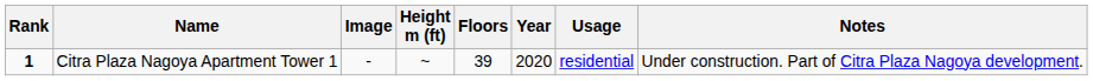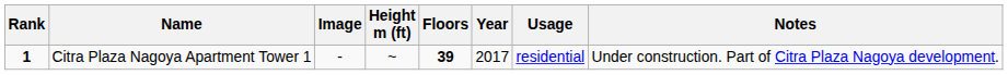 <table class="sortable wikitable">
 <tr>
 <th>Rank</th>
 <th>Name</th>
 <th class=unsortable>Image</th>
 <th>Height<br>m (ft)</th>
 <th>Floors</th>
 <th>Year</th>
 <th>Usage</th>
 <th class=unsortable>Notes</th>
 </tr>
 <tr bgcolor="">
 <td align=center><strong>1</strong></td>
 <td>Citra Plaza Nagoya Apartment Tower 1</td>
 <td align=center>-</td>
 <td align=center>~</td>
-<td align=center>39</td>
-<td align=center>2020</td>
+<td align=center><strong>39</strong></td>
+<td align=center>2017</td>
 <td align=center><a href='#'>residential</a></td>
 <td>Under construction. Part of <a href='#'>Citra Plaza Nagoya development</a>.</td>
 </tr>
 </table>
